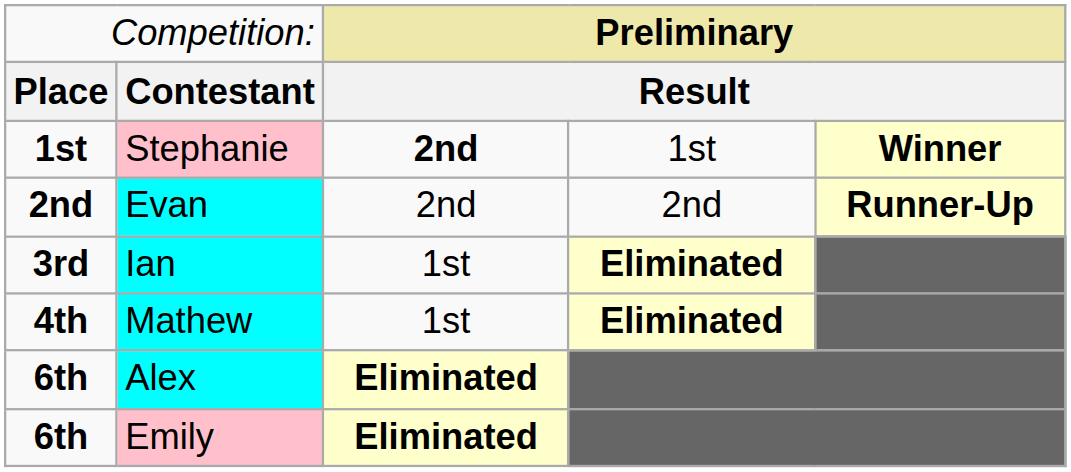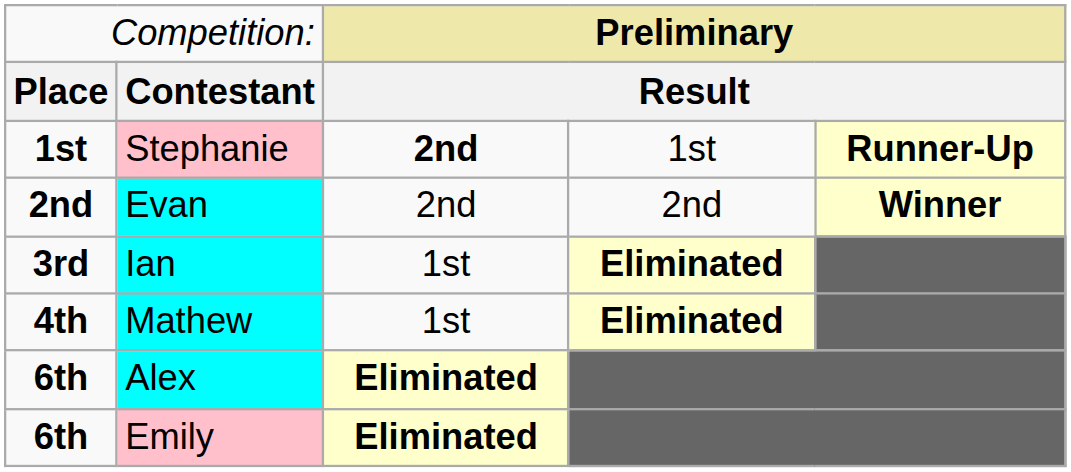 <table class="wikitable">
 <tr>
 <td width=30% colspan="2" align="right"><em>Competition:</em></td>
 <td colspan="11" bgcolor="palegoldenrod" align="Center"><strong>Preliminary</strong></td>
 </tr>
 <tr>
 <th>Place</th>
 <th>Contestant</th>
 <th colspan="14" align="center">Result</th>
 </tr>
 <tr>
 <td align="center"><strong>1st</strong></td>
 <td bgcolor="pink">Stephanie</td>
 <td align="center"><strong>2nd</strong></td>
 <td align="center">1st</td>
-<td bgcolor="FFFFCC" align="center"><strong>Winner</strong></td>
+<td bgcolor="FFFFCC" align="center"><strong>Runner-Up</strong></td>
 </tr>
 <tr>
 <td align="center"><strong>2nd</strong></td>
 <td bgcolor="cyan">Evan</td>
 <td align="center">2nd</td>
 <td align="center">2nd</td>
-<td bgcolor="FFFFCC" align="center"><strong>Runner-Up</strong></td>
+<td bgcolor="FFFFCC" align="center"><strong>Winner</strong></td>
 </tr>
 <tr>
 <td align="center"><strong>3rd</strong></td>
 <td bgcolor="cyan">Ian</td>
 <td align="center">1st</td>
 <td bgcolor="FFFFCC" align="center"><strong>Eliminated</strong></td>
 <td colspan="1" bgcolor="666666"></td>
 </tr>
 <tr>
 <td align="center"><strong>4th</strong></td>
 <td bgcolor="cyan">Mathew</td>
 <td align="center">1st</td>
 <td bgcolor="FFFFCC" align="center"><strong>Eliminated</strong></td>
 <td colspan="1" bgcolor="666666"></td>
 </tr>
 <tr>
 <td align="center"><strong>6th</strong></td>
 <td bgcolor="cyan">Alex</td>
 <td bgcolor="FFFFCC" align="center"><strong>Eliminated</strong></td>
 <td colspan="2" bgcolor="666666"></td>
 </tr>
 <tr>
 <td align="center"><strong>6th</strong></td>
 <td bgcolor="pink">Emily</td>
 <td bgcolor="FFFFCC" align="center"><strong>Eliminated</strong></td>
 <td colspan="2" bgcolor="666666"></td>
 </tr>
 </table>
